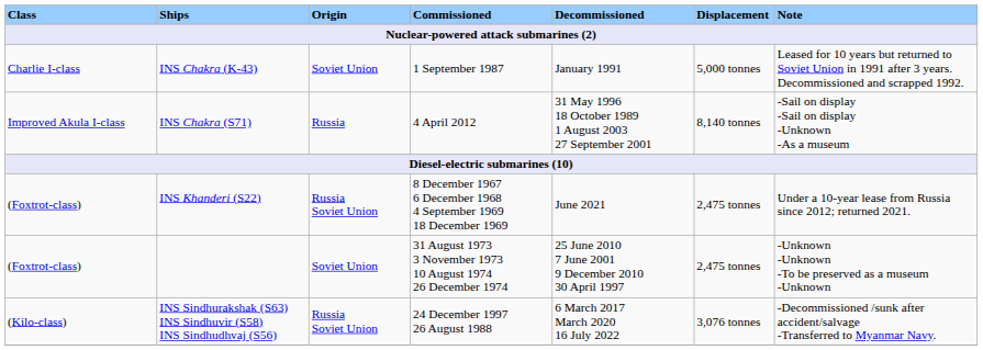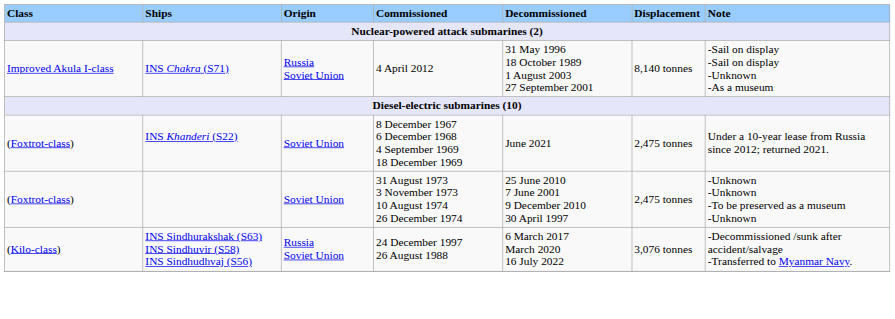 <table class="wikitable">
 <tr>
 <th style="text-align:left; width:15%;background-color:#99ccff;">Class</th>
 <th style="text-align:left; width:15%;background-color:#99ccff;">Ships</th>
 <th style="text-align:left; width:10%;background-color:#99ccff;">Origin</th>
 <th style="text-align:left; width:14%;background-color:#99ccff;">Commissioned</th>
 <th style="text-align:left; width:14%;background-color:#99ccff;">Decommissioned</th>
 <th style="text-align:left; width:7%;background-color:#99ccff;">Displacement</th>
 <th style="text-align:left; width:20%;background-color:#99ccff;">Note</th>
 </tr>
 <tr>
 <th colspan="7" style="background: lavender;">Nuclear-powered attack submarines (2)</th>
 </tr>
 <tr>
-<td><a href='#'>Charlie I-class</a></td>
-<td><a href='#'>INS <em>Chakra</em> (K-43)</a></td>
-<td><a href='#'>Soviet Union</a></td>
-<td>1 September 1987</td>
-<td>January 1991</td>
-<td>5,000 tonnes</td>
-<td>Leased for 10 years but returned to <a href='#'>Soviet Union</a> in 1991 after 3 years. Decommissioned and scrapped 1992.</td>
-</tr>
-<tr>
 <td><a href='#'>Improved Akula I-class</a></td>
 <td><a href='#'>INS <em>Chakra</em> (S71)</a></td>
-<td><a href='#'>Russia</a></td>
+<td><a href='#'>Russia</a><br><a href='#'>Soviet Union</a></td>
 <td>4 April 2012</td>
 <td>31 May 1996<br>18 October 1989<br>1 August 2003<br>27 September 2001<br></td>
 <td>8,140 tonnes</td>
 <td>-Sail on display<br> -Sail on display<br> -Unknown<br> -As a museum<br></td>
 </tr>
 <tr>
 <th colspan="7" style="background: lavender;">Diesel-electric submarines (10)</th>
 </tr>
 <tr>
 <td> (<a href='#'>Foxtrot-class</a>)</td>
 <td><br><a href='#'>INS <em>Khanderi</em> (S22)</a><br><br><br></td>
-<td><a href='#'>Russia</a><br><a href='#'>Soviet Union</a></td>
+<td><a href='#'>Soviet Union</a></td>
 <td>8 December 1967<br>6 December 1968<br>4 September 1969<br>18 December 1969<br></td>
 <td>June 2021</td>
 <td>2,475 tonnes</td>
 <td>Under a 10-year lease from Russia since 2012; returned 2021.</td>
 </tr>
 <tr>
 <td> (<a href='#'>Foxtrot-class</a>)</td>
 <td><br><br><br><br></td>
 <td><a href='#'>Soviet Union</a></td>
 <td>31 August 1973<br>3 November 1973<br>10 August 1974<br>26 December 1974<br></td>
 <td>25 June 2010<br>7 June 2001<br>9 December 2010<br>30 April 1997<br></td>
 <td>2,475 tonnes</td>
 <td>-Unknown<br> -Unknown<br> -To be preserved as a museum<br> -Unknown<br></td>
 </tr>
 <tr>
 <td> (<a href='#'>Kilo-class</a>)</td>
 <td><a href='#'>INS Sindhurakshak (S63)</a><br><a href='#'>INS Sindhuvir (S58)</a><br><a href='#'>INS Sindhudhvaj (S56)</a></td>
 <td><a href='#'>Russia</a><br><a href='#'>Soviet Union</a></td>
 <td>24 December 1997<br>26 August 1988</td>
 <td>6 March 2017<br>March 2020<br>16 July 2022</td>
 <td>3,076 tonnes</td>
 <td>-Decommissioned /sunk after accident/salvage<br> -Transferred to <a href='#'>Myanmar Navy</a>.</td>
 </tr>
 <tr>
 </tr>
 <tr>
 </tr>
 </table>
